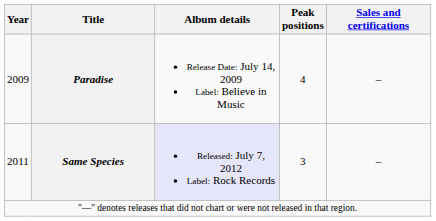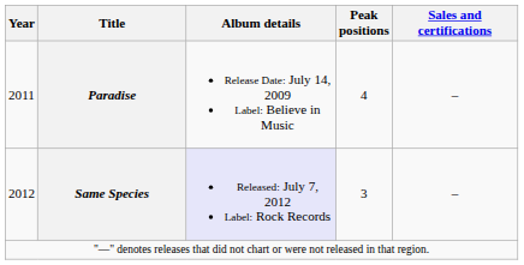 <table class="wikitable plainrowheaders" style="width:70%; text-align:center;">
 <tr>
 <th width=5%>Year</th>
 <th width=30%>Title</th>
 <th width=30%>Album details</th>
 <th width=10%>Peak<br>positions</th>
 <th width=25%><a href='#'>Sales and certifications</a></th>
 </tr>
 <tr>
-<td>2009</td>
+<td>2011</td>
 <th scope=row><em>Paradise</em></th>
 <td><br><ul><li><small>Release Date:</small> July 14, 2009</li><li><small>Label:</small> Believe in Music</li></ul></td>
 <td>4</td>
 <td>–</td>
 </tr>
 <tr>
-<td>2011</td>
+<td>2012</td>
 <th scope=row><em>Same Species</em></th>
 <td style="background: lavender;"><br><ul><li><small>Released:</small> July 7, 2012</li><li><small>Label:</small> Rock Records</li></ul></td>
 <td>3</td>
 <td>–</td>
 </tr>
 <tr>
 <td colspan="6" style="font-size: 85%;">"—" denotes releases that did not chart or were not released in that region.</td>
 </tr>
 </table>
